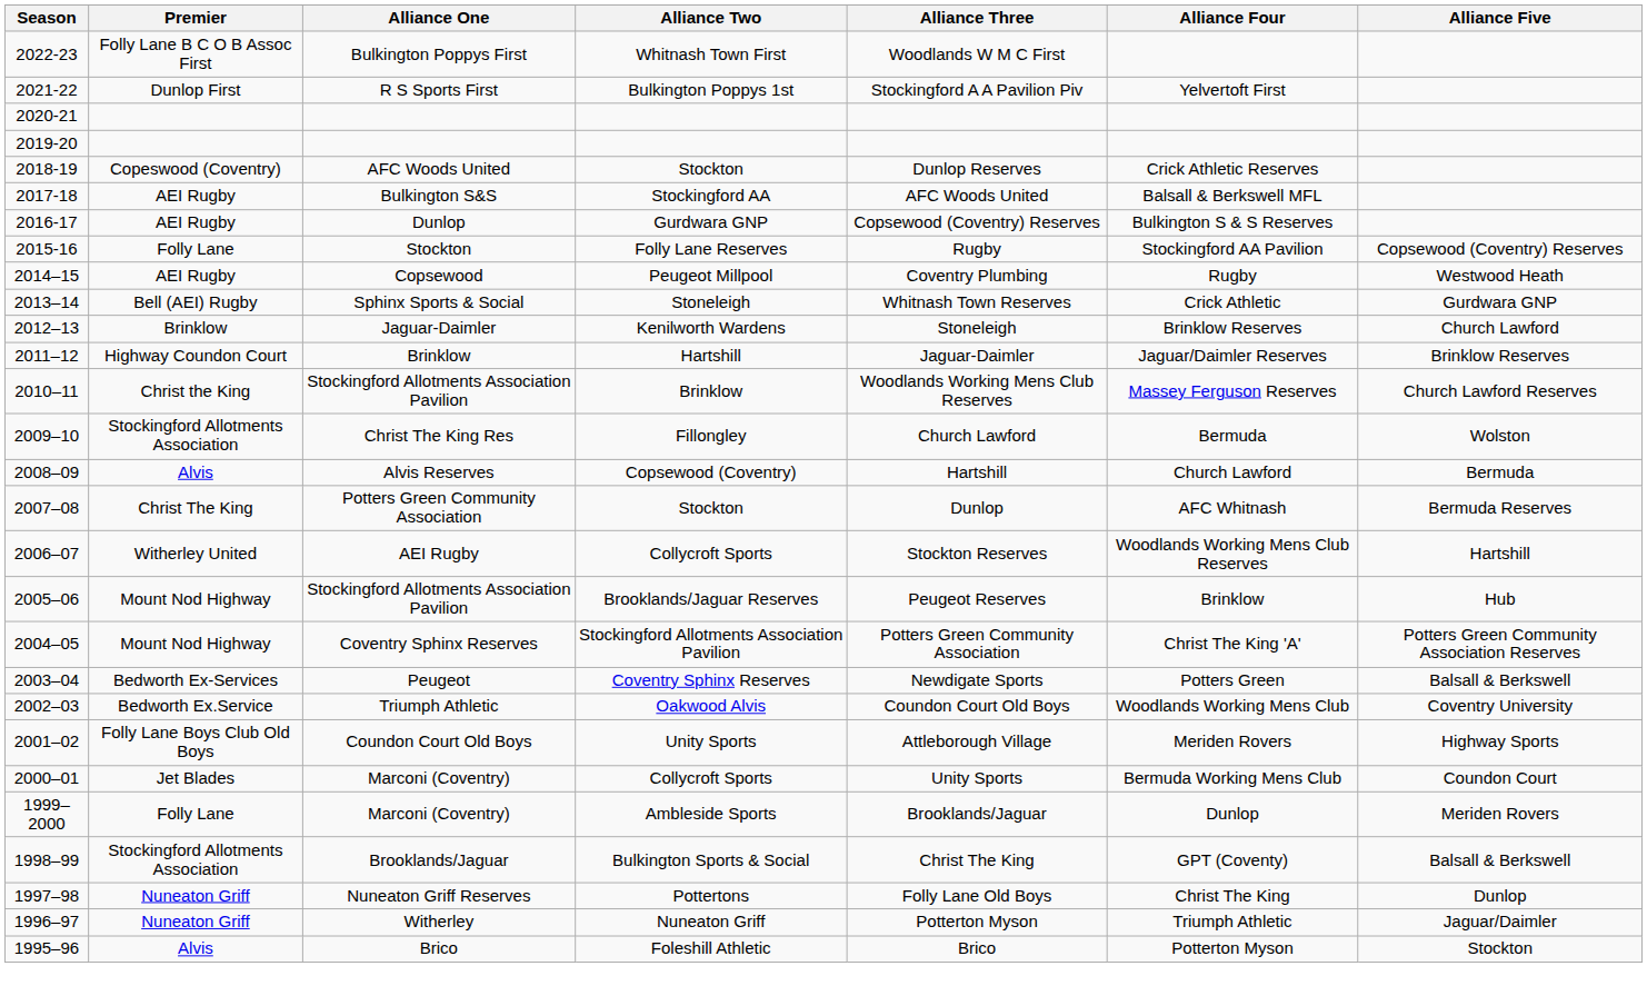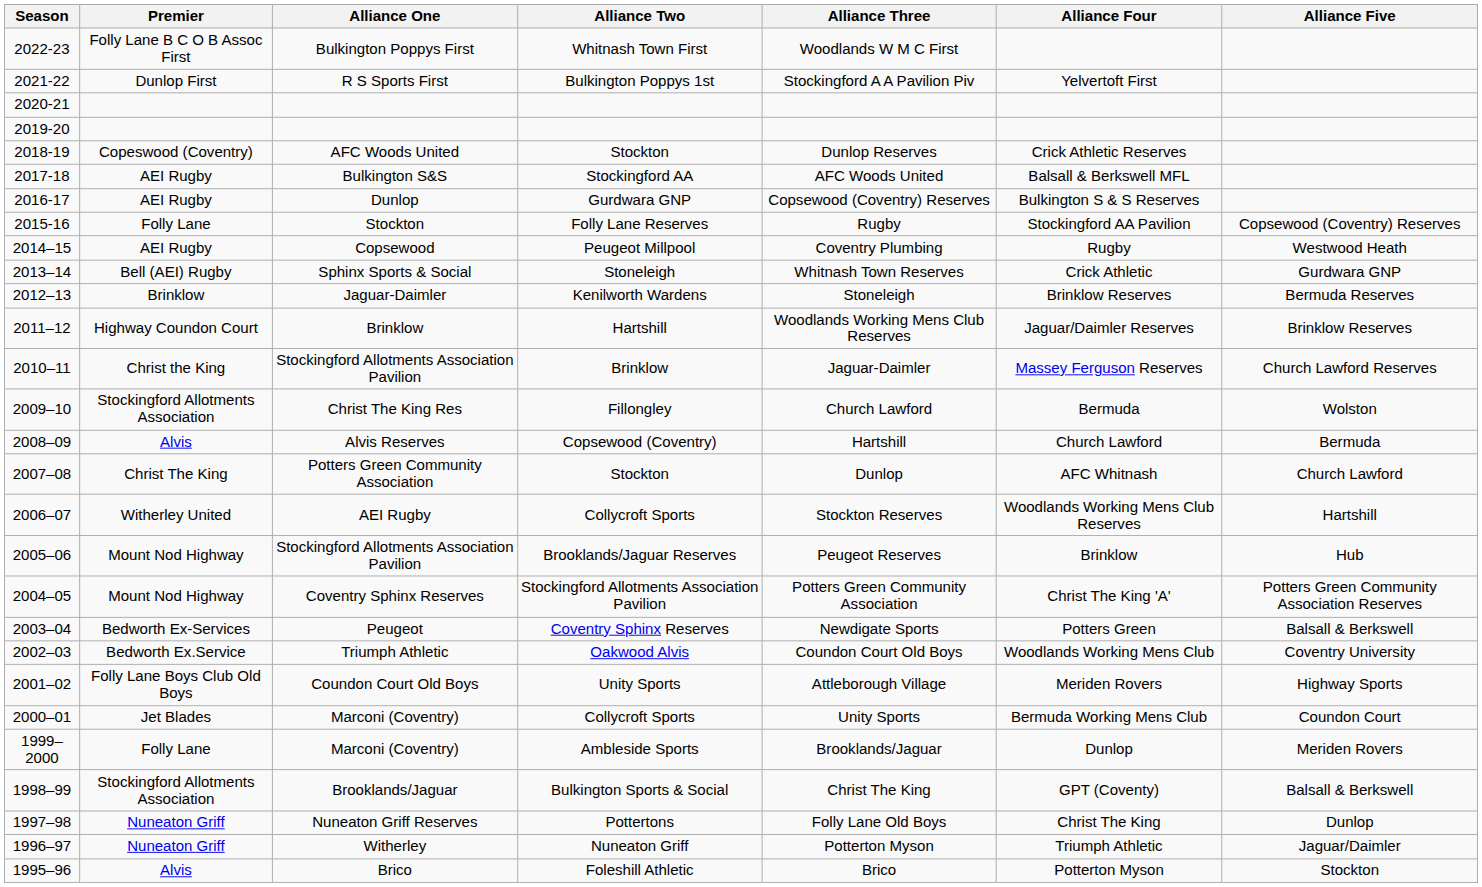 <table class="wikitable" style="text-align: center">
 <tr>
 </tr>
 <tr>
 <th>Season</th>
 <th>Premier</th>
 <th>Alliance One</th>
 <th>Alliance Two</th>
 <th>Alliance Three</th>
 <th>Alliance Four</th>
 <th>Alliance Five</th>
 </tr>
 <tr>
 <td>2022-23</td>
 <td>Folly Lane B C O B Assoc First</td>
 <td>Bulkington Poppys First</td>
 <td>Whitnash Town First</td>
 <td>Woodlands W M C First</td>
 <td></td>
 <td></td>
 </tr>
 <tr>
 <td>2021-22</td>
 <td>Dunlop First</td>
 <td>R S Sports First</td>
 <td>Bulkington Poppys 1st</td>
 <td>Stockingford A A Pavilion Piv</td>
 <td>Yelvertoft First</td>
 <td></td>
 </tr>
 <tr>
 <td>2020-21</td>
 <td></td>
 <td></td>
 <td></td>
 <td></td>
 <td></td>
 <td></td>
 </tr>
 <tr>
 <td>2019-20</td>
 <td></td>
 <td></td>
 <td></td>
 <td></td>
 <td></td>
 </tr>
 <tr>
 <td>2018-19</td>
 <td>Copeswood (Coventry)</td>
 <td>AFC Woods United</td>
 <td>Stockton</td>
 <td>Dunlop Reserves</td>
 <td>Crick Athletic Reserves</td>
 <td></td>
 </tr>
 <tr>
 <td>2017-18</td>
 <td>AEI Rugby</td>
 <td>Bulkington S&S</td>
 <td>Stockingford AA</td>
 <td>AFC Woods United</td>
 <td>Balsall & Berkswell MFL</td>
 <td></td>
 </tr>
 <tr>
 <td>2016-17</td>
 <td>AEI Rugby</td>
 <td>Dunlop</td>
 <td>Gurdwara GNP</td>
 <td>Copsewood (Coventry) Reserves</td>
 <td>Bulkington S & S Reserves</td>
 <td></td>
 </tr>
 <tr>
 <td>2015-16</td>
 <td>Folly Lane</td>
 <td>Stockton</td>
 <td>Folly Lane Reserves</td>
 <td>Rugby</td>
 <td>Stockingford AA Pavilion</td>
 <td>Copsewood (Coventry) Reserves</td>
 </tr>
 <tr>
 <td>2014–15</td>
 <td>AEI Rugby</td>
 <td>Copsewood</td>
 <td>Peugeot Millpool</td>
 <td>Coventry Plumbing</td>
 <td>Rugby</td>
 <td>Westwood Heath</td>
 </tr>
 <tr>
 <td>2013–14</td>
 <td>Bell (AEI) Rugby</td>
 <td>Sphinx Sports & Social</td>
 <td>Stoneleigh</td>
 <td>Whitnash Town Reserves</td>
 <td>Crick Athletic</td>
 <td>Gurdwara GNP</td>
 </tr>
 <tr>
 <td>2012–13</td>
 <td>Brinklow</td>
 <td>Jaguar-Daimler</td>
 <td>Kenilworth Wardens</td>
 <td>Stoneleigh</td>
 <td>Brinklow Reserves</td>
-<td>Church Lawford</td>
+<td>Bermuda Reserves</td>
 </tr>
 <tr>
 <td>2011–12</td>
 <td>Highway Coundon Court</td>
 <td>Brinklow</td>
 <td>Hartshill</td>
-<td>Jaguar-Daimler</td>
+<td>Woodlands Working Mens Club Reserves</td>
 <td>Jaguar/Daimler Reserves</td>
 <td>Brinklow Reserves</td>
 </tr>
 <tr>
 <td>2010–11</td>
 <td>Christ the King</td>
 <td>Stockingford Allotments Association Pavilion</td>
 <td>Brinklow</td>
-<td>Woodlands Working Mens Club Reserves</td>
+<td>Jaguar-Daimler</td>
 <td><a href='#'>Massey Ferguson</a> Reserves</td>
 <td>Church Lawford Reserves</td>
 </tr>
 <tr>
 <td>2009–10</td>
 <td>Stockingford Allotments Association</td>
 <td>Christ The King Res</td>
 <td>Fillongley</td>
 <td>Church Lawford</td>
 <td>Bermuda</td>
 <td>Wolston</td>
 </tr>
 <tr>
 <td>2008–09</td>
 <td><a href='#'>Alvis</a></td>
 <td>Alvis Reserves</td>
 <td>Copsewood (Coventry)</td>
 <td>Hartshill</td>
 <td>Church Lawford</td>
 <td>Bermuda</td>
 </tr>
 <tr>
 <td>2007–08</td>
 <td>Christ The King</td>
 <td>Potters Green Community Association</td>
 <td>Stockton</td>
 <td>Dunlop</td>
 <td>AFC Whitnash</td>
-<td>Bermuda Reserves</td>
+<td>Church Lawford</td>
 </tr>
 <tr>
 <td>2006–07</td>
 <td>Witherley United</td>
 <td>AEI Rugby</td>
 <td>Collycroft Sports</td>
 <td>Stockton Reserves</td>
 <td>Woodlands Working Mens Club Reserves</td>
 <td>Hartshill</td>
 </tr>
 <tr>
 <td>2005–06</td>
 <td>Mount Nod Highway</td>
 <td>Stockingford Allotments Association Pavilion</td>
 <td>Brooklands/Jaguar Reserves</td>
 <td>Peugeot Reserves</td>
 <td>Brinklow</td>
 <td>Hub</td>
 </tr>
 <tr>
 <td>2004–05</td>
 <td>Mount Nod Highway</td>
 <td>Coventry Sphinx Reserves</td>
 <td>Stockingford Allotments Association Pavilion</td>
 <td>Potters Green Community Association</td>
 <td>Christ The King 'A'</td>
 <td>Potters Green Community Association Reserves</td>
 </tr>
 <tr>
 <td>2003–04</td>
 <td>Bedworth Ex-Services</td>
 <td>Peugeot</td>
 <td><a href='#'>Coventry Sphinx</a> Reserves</td>
 <td>Newdigate Sports</td>
 <td>Potters Green</td>
 <td>Balsall & Berkswell</td>
 </tr>
 <tr>
 <td>2002–03</td>
 <td>Bedworth Ex.Service</td>
 <td>Triumph Athletic</td>
 <td><a href='#'>Oakwood Alvis</a></td>
 <td>Coundon Court Old Boys</td>
 <td>Woodlands Working Mens Club</td>
 <td>Coventry University</td>
 </tr>
 <tr>
 <td>2001–02</td>
 <td>Folly Lane Boys Club Old Boys</td>
 <td>Coundon Court Old Boys</td>
 <td>Unity Sports</td>
 <td>Attleborough Village</td>
 <td>Meriden Rovers</td>
 <td>Highway Sports</td>
 </tr>
 <tr>
 <td>2000–01</td>
 <td>Jet Blades</td>
 <td>Marconi (Coventry)</td>
 <td>Collycroft Sports</td>
 <td>Unity Sports</td>
 <td>Bermuda Working Mens Club</td>
 <td>Coundon Court</td>
 </tr>
 <tr>
 <td>1999–2000</td>
 <td>Folly Lane</td>
 <td>Marconi (Coventry)</td>
 <td>Ambleside Sports</td>
 <td>Brooklands/Jaguar</td>
 <td>Dunlop</td>
 <td>Meriden Rovers</td>
 </tr>
 <tr>
 <td>1998–99</td>
 <td>Stockingford Allotments Association</td>
 <td>Brooklands/Jaguar</td>
 <td>Bulkington Sports & Social</td>
 <td>Christ The King</td>
 <td>GPT (Coventy)</td>
 <td>Balsall & Berkswell</td>
 </tr>
 <tr>
 <td>1997–98</td>
 <td><a href='#'>Nuneaton Griff</a></td>
 <td>Nuneaton Griff Reserves</td>
 <td>Pottertons</td>
 <td>Folly Lane Old Boys</td>
 <td>Christ The King</td>
 <td>Dunlop</td>
 </tr>
 <tr>
 <td>1996–97</td>
 <td><a href='#'>Nuneaton Griff</a></td>
 <td>Witherley</td>
 <td>Nuneaton Griff</td>
 <td>Potterton Myson</td>
 <td>Triumph Athletic</td>
 <td>Jaguar/Daimler</td>
 </tr>
 <tr>
 <td>1995–96</td>
 <td><a href='#'>Alvis</a></td>
 <td>Brico</td>
 <td>Foleshill Athletic</td>
 <td>Brico</td>
 <td>Potterton Myson</td>
 <td>Stockton</td>
 </tr>
 </table>
